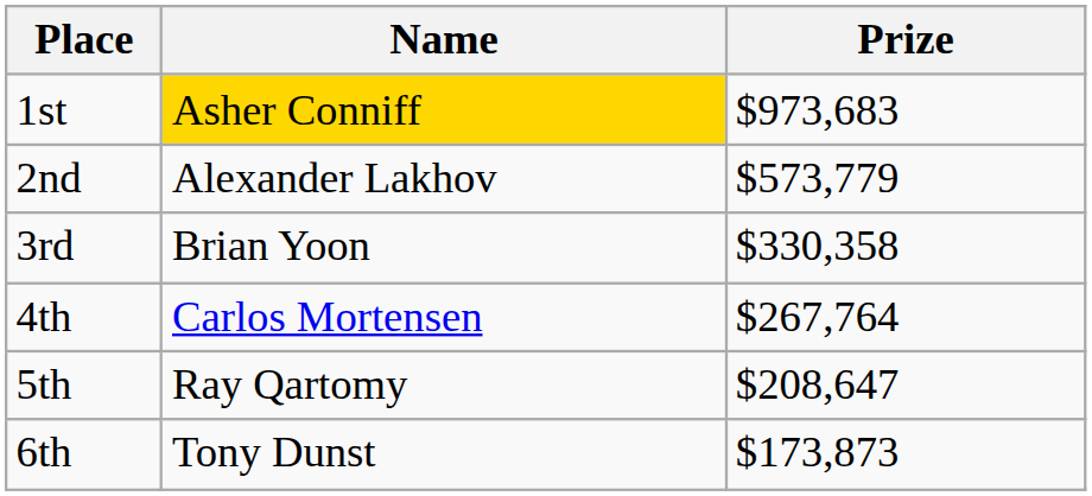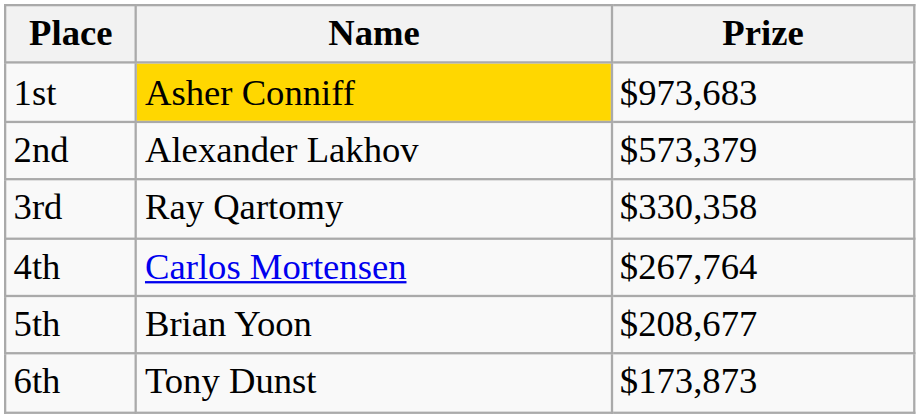 <table class="wikitable">
 <tr>
 <th style="width:50px;">Place</th>
 <th style="width:200px;">Name</th>
 <th style="width:125px;">Prize</th>
 </tr>
 <tr>
 <td>1st</td>
 <td style="background: gold;"> Asher Conniff</td>
 <td>$973,683</td>
 </tr>
 <tr>
 <td>2nd</td>
 <td> Alexander Lakhov</td>
-<td>$573,779</td>
+<td>$573,379</td>
 </tr>
 <tr>
 <td>3rd</td>
-<td> Brian Yoon</td>
+<td> Ray Qartomy</td>
 <td>$330,358</td>
 </tr>
 <tr>
 <td>4th</td>
 <td> <a href='#'>Carlos Mortensen</a></td>
 <td>$267,764</td>
 </tr>
 <tr>
 <td>5th</td>
-<td> Ray Qartomy</td>
-<td>$208,647</td>
+<td> Brian Yoon</td>
+<td>$208,677</td>
 </tr>
 <tr>
 <td>6th</td>
 <td> Tony Dunst</td>
 <td>$173,873</td>
 </tr>
 </table>
